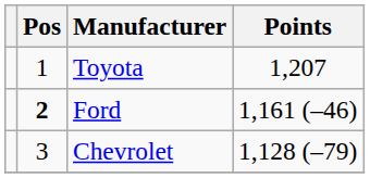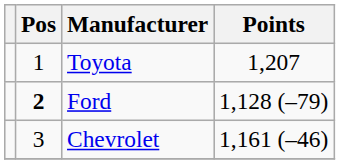 <table class="wikitable" style="font-size: 95%">
 <tr>
 <th></th>
 <th>Pos</th>
 <th>Manufacturer</th>
 <th>Points</th>
 </tr>
 <tr>
 <td align="left"></td>
 <td style="text-align:center;">1</td>
 <td><a href='#'>Toyota</a></td>
 <td style="text-align:center;">1,207</td>
 </tr>
 <tr>
 <td align="left"></td>
 <td style="text-align:center;"><strong>2</strong></td>
 <td><a href='#'>Ford</a></td>
-<td style="text-align:center;">1,161 (–46)</td>
+<td style="text-align:center;">1,128 (–79)</td>
 </tr>
 <tr>
 <td align="left"></td>
 <td style="text-align:center;">3</td>
 <td><a href='#'>Chevrolet</a></td>
-<td style="text-align:center;">1,128 (–79)</td>
+<td style="text-align:center;">1,161 (–46)</td>
 </tr>
 <tr class="sortbottom">
 </tr>
 </table>
